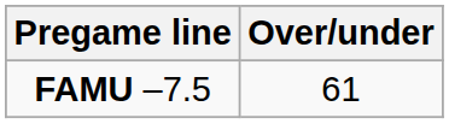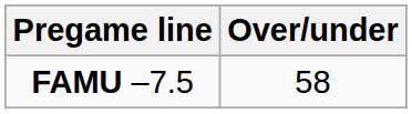 <table class="wikitable">
 <tr align="center">
 <th style=>Pregame line</th>
 <th style=>Over/under</th>
 </tr>
 <tr align="center">
 <td><strong>FAMU</strong> –7.5</td>
-<td>61</td>
+<td>58</td>
 </tr>
 </table>
